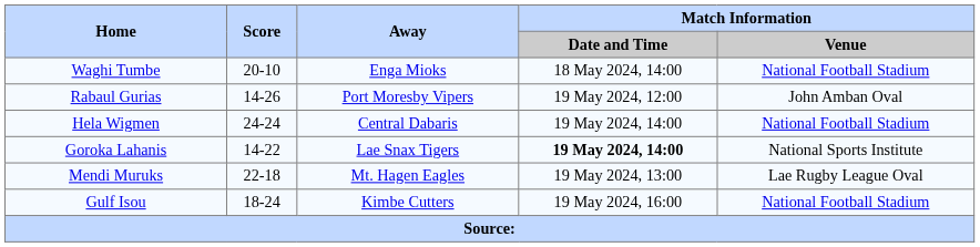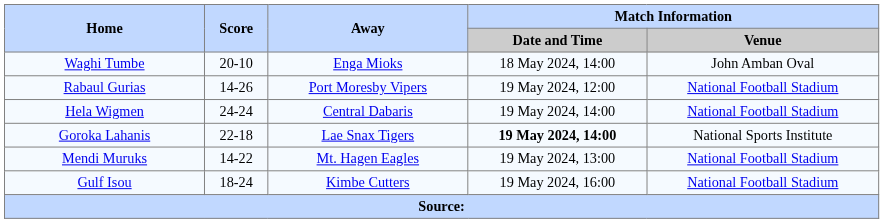 <table border=1 style="border-collapse:collapse; font-size:90%; text-align:center;" cellpadding=3 cellspacing=0 width=100%>
 <tr style="background:#C1D8ff;">
 <th rowspan="2" width="19%">Home</th>
 <th rowspan="2" width="6%">Score</th>
 <th rowspan="2" width="19%">Away</th>
 <th colspan="4">Match Information</th>
 </tr>
 <tr bgcolor="#CCCCCC">
 <th width="17%">Date and Time</th>
 <th width="22%">Venue</th>
 </tr>
 <tr bgcolor="#F5FAFF">
 <td><a href='#'>Waghi Tumbe</a></td>
 <td>20-10</td>
 <td><a href='#'>Enga Mioks</a></td>
 <td>18 May 2024, 14:00</td>
-<td><a href='#'>National Football Stadium</a></td>
+<td>John Amban Oval</td>
 </tr>
 <tr bgcolor="#F5FAFF">
 <td><a href='#'>Rabaul Gurias</a></td>
 <td>14-26</td>
 <td> <a href='#'>Port Moresby Vipers</a></td>
 <td>19 May 2024, 12:00</td>
-<td>John Amban Oval</td>
+<td><a href='#'>National Football Stadium</a></td>
 </tr>
 <tr bgcolor="#F5FAFF">
 <td><a href='#'>Hela Wigmen</a></td>
 <td>24-24</td>
 <td> <a href='#'>Central Dabaris</a></td>
 <td>19 May 2024, 14:00</td>
 <td><a href='#'>National Football Stadium</a></td>
 </tr>
 <tr bgcolor="#F5FAFF">
 <td><a href='#'>Goroka Lahanis</a></td>
-<td>14-22</td>
+<td>22-18</td>
 <td> <a href='#'>Lae Snax Tigers</a></td>
 <td><strong>19 May 2024, 14:00</strong></td>
 <td>National Sports Institute</td>
 </tr>
 <tr bgcolor="#F5FAFF">
 <td><a href='#'>Mendi Muruks</a></td>
-<td>22-18</td>
+<td>14-22</td>
 <td><a href='#'>Mt. Hagen Eagles</a></td>
 <td>19 May 2024, 13:00</td>
-<td>Lae Rugby League Oval</td>
+<td><a href='#'>National Football Stadium</a></td>
 </tr>
 <tr bgcolor="#F5FAFF">
 <td> <a href='#'>Gulf Isou</a></td>
 <td>18-24</td>
 <td> <a href='#'>Kimbe Cutters</a></td>
 <td>19 May 2024, 16:00</td>
 <td><a href='#'>National Football Stadium</a></td>
 </tr>
 <tr bgcolor="#C1D8FF">
 <th colspan="7">Source:  </th>
 </tr>
 </table>
